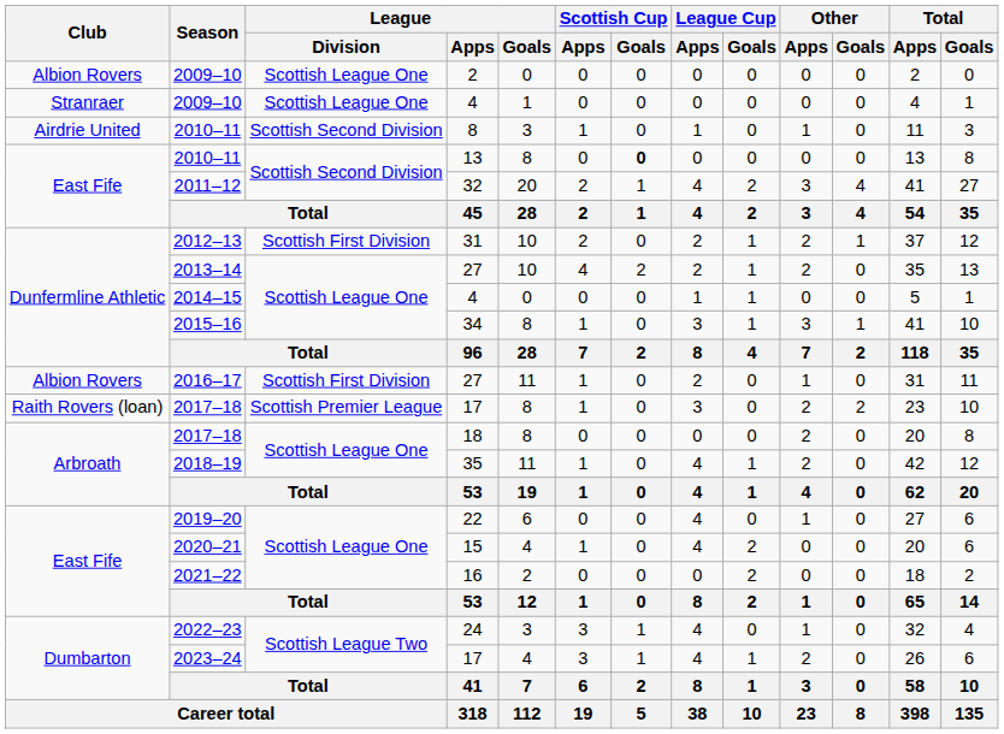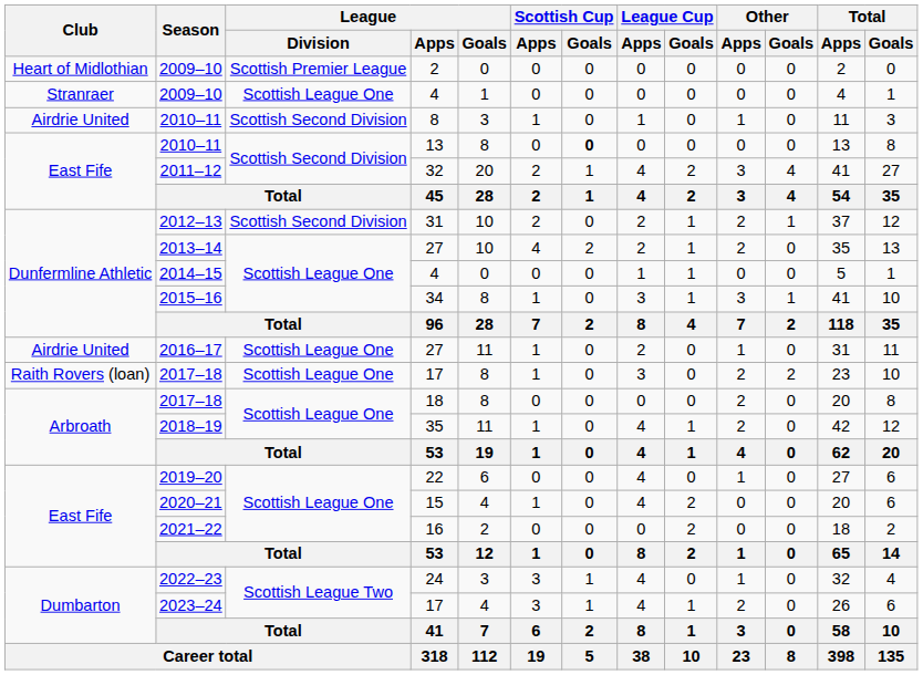 <table class="wikitable" style="text-align: center">
 <tr>
 <th rowspan="2">Club</th>
 <th rowspan="2">Season</th>
 <th colspan="3">League</th>
 <th colspan="2"><a href='#'>Scottish Cup</a></th>
 <th colspan="2"><a href='#'>League Cup</a></th>
 <th colspan="2">Other</th>
 <th colspan="2">Total</th>
 </tr>
 <tr>
 <th>Division</th>
 <th>Apps</th>
 <th>Goals</th>
 <th>Apps</th>
 <th>Goals</th>
 <th>Apps</th>
 <th>Goals</th>
 <th>Apps</th>
 <th>Goals</th>
 <th>Apps</th>
 <th>Goals</th>
 </tr>
 <tr>
-<td><a href='#'>Albion Rovers</a></td>
+<td><a href='#'>Heart of Midlothian</a></td>
 <td><a href='#'>2009–10</a></td>
-<td rowspan="1"><a href='#'>Scottish League One</a></td>
+<td><a href='#'>Scottish Premier League</a></td>
 <td>2</td>
 <td>0</td>
 <td>0</td>
 <td>0</td>
 <td>0</td>
 <td>0</td>
 <td>0</td>
 <td>0</td>
 <td>2</td>
 <td>0</td>
 </tr>
 <tr>
 <td><a href='#'>Stranraer</a></td>
 <td><a href='#'>2009–10</a></td>
 <td rowspan="1"><a href='#'>Scottish League One</a></td>
 <td>4</td>
 <td>1</td>
 <td>0</td>
 <td>0</td>
 <td>0</td>
 <td>0</td>
 <td>0</td>
 <td>0</td>
 <td>4</td>
 <td>1</td>
 </tr>
 <tr>
 <td><a href='#'>Airdrie United</a></td>
 <td><a href='#'>2010–11</a></td>
 <td><a href='#'>Scottish Second Division</a></td>
 <td>8</td>
 <td>3</td>
 <td>1</td>
 <td>0</td>
 <td>1</td>
 <td>0</td>
 <td>1</td>
 <td>0</td>
 <td>11</td>
 <td>3</td>
 </tr>
 <tr>
 <td rowspan="3"><a href='#'>East Fife</a></td>
 <td><a href='#'>2010–11</a></td>
 <td rowspan="2"><a href='#'>Scottish Second Division</a></td>
 <td>13</td>
 <td>8</td>
 <td>0</td>
 <td><strong>0</strong></td>
 <td>0</td>
 <td>0</td>
 <td>0</td>
 <td>0</td>
 <td>13</td>
 <td>8</td>
 </tr>
 <tr>
 <td><a href='#'>2011–12</a></td>
 <td>32</td>
 <td>20</td>
 <td>2</td>
 <td>1</td>
 <td>4</td>
 <td>2</td>
 <td>3</td>
 <td>4</td>
 <td>41</td>
 <td>27</td>
 </tr>
 <tr>
 <th colspan="2">Total</th>
 <th>45</th>
 <th>28</th>
 <th>2</th>
 <th>1</th>
 <th>4</th>
 <th>2</th>
 <th>3</th>
 <th>4</th>
 <th>54</th>
 <th>35</th>
 </tr>
 <tr>
 <td rowspan="5"><a href='#'>Dunfermline Athletic</a></td>
 <td><a href='#'>2012–13</a></td>
-<td><a href='#'>Scottish First Division</a></td>
+<td><a href='#'>Scottish Second Division</a></td>
 <td>31</td>
 <td>10</td>
 <td>2</td>
 <td>0</td>
 <td>2</td>
 <td>1</td>
 <td>2</td>
 <td>1</td>
 <td>37</td>
 <td>12</td>
 </tr>
 <tr>
 <td><a href='#'>2013–14</a></td>
 <td rowspan="3"><a href='#'>Scottish League One</a></td>
 <td>27</td>
 <td>10</td>
 <td>4</td>
 <td>2</td>
 <td>2</td>
 <td>1</td>
 <td>2</td>
 <td>0</td>
 <td>35</td>
 <td>13</td>
 </tr>
 <tr>
 <td><a href='#'>2014–15</a></td>
 <td>4</td>
 <td>0</td>
 <td>0</td>
 <td>0</td>
 <td>1</td>
 <td>1</td>
 <td>0</td>
 <td>0</td>
 <td>5</td>
 <td>1</td>
 </tr>
 <tr>
 <td><a href='#'>2015–16</a></td>
 <td>34</td>
 <td>8</td>
 <td>1</td>
 <td>0</td>
 <td>3</td>
 <td>1</td>
 <td>3</td>
 <td>1</td>
 <td>41</td>
 <td>10</td>
 </tr>
 <tr>
 <th colspan="2">Total</th>
 <th>96</th>
 <th>28</th>
 <th>7</th>
 <th>2</th>
 <th>8</th>
 <th>4</th>
 <th>7</th>
 <th>2</th>
 <th>118</th>
 <th>35</th>
 </tr>
 <tr>
-<td><a href='#'>Albion Rovers</a></td>
+<td><a href='#'>Airdrie United</a></td>
 <td><a href='#'>2016–17</a></td>
-<td><a href='#'>Scottish First Division</a></td>
+<td rowspan="1"><a href='#'>Scottish League One</a></td>
 <td>27</td>
 <td>11</td>
 <td>1</td>
 <td>0</td>
 <td>2</td>
 <td>0</td>
 <td>1</td>
 <td>0</td>
 <td>31</td>
 <td>11</td>
 </tr>
 <tr>
 <td><a href='#'>Raith Rovers</a> (loan)</td>
 <td><a href='#'>2017–18</a></td>
-<td><a href='#'>Scottish Premier League</a></td>
+<td rowspan="1"><a href='#'>Scottish League One</a></td>
 <td>17</td>
 <td>8</td>
 <td>1</td>
 <td>0</td>
 <td>3</td>
 <td>0</td>
 <td>2</td>
 <td>2</td>
 <td>23</td>
 <td>10</td>
 </tr>
 <tr>
 <td rowspan="3"><a href='#'>Arbroath</a></td>
 <td><a href='#'>2017–18</a></td>
 <td rowspan="2"><a href='#'>Scottish League One</a></td>
 <td>18</td>
 <td>8</td>
 <td>0</td>
 <td>0</td>
 <td>0</td>
 <td>0</td>
 <td>2</td>
 <td>0</td>
 <td>20</td>
 <td>8</td>
 </tr>
 <tr>
 <td><a href='#'>2018–19</a></td>
 <td>35</td>
 <td>11</td>
 <td>1</td>
 <td>0</td>
 <td>4</td>
 <td>1</td>
 <td>2</td>
 <td>0</td>
 <td>42</td>
 <td>12</td>
 </tr>
 <tr>
 <th colspan="2">Total</th>
 <th>53</th>
 <th>19</th>
 <th>1</th>
 <th>0</th>
 <th>4</th>
 <th>1</th>
 <th>4</th>
 <th>0</th>
 <th>62</th>
 <th>20</th>
 </tr>
 <tr>
 <td rowspan="4"><a href='#'>East Fife</a></td>
 <td><a href='#'>2019–20</a></td>
 <td rowspan="3"><a href='#'>Scottish League One</a></td>
 <td>22</td>
 <td>6</td>
 <td>0</td>
 <td>0</td>
 <td>4</td>
 <td>0</td>
 <td>1</td>
 <td>0</td>
 <td>27</td>
 <td>6</td>
 </tr>
 <tr>
 <td><a href='#'>2020–21</a></td>
 <td>15</td>
 <td>4</td>
 <td>1</td>
 <td>0</td>
 <td>4</td>
 <td>2</td>
 <td>0</td>
 <td>0</td>
 <td>20</td>
 <td>6</td>
 </tr>
 <tr>
 <td><a href='#'>2021–22</a></td>
 <td>16</td>
 <td>2</td>
 <td>0</td>
 <td>0</td>
 <td>0</td>
 <td>2</td>
 <td>0</td>
 <td>0</td>
 <td>18</td>
 <td>2</td>
 </tr>
 <tr>
 <th colspan="2">Total</th>
 <th>53</th>
 <th>12</th>
 <th>1</th>
 <th>0</th>
 <th>8</th>
 <th>2</th>
 <th>1</th>
 <th>0</th>
 <th>65</th>
 <th>14</th>
 </tr>
 <tr>
 <td rowspan="3"><a href='#'>Dumbarton</a></td>
 <td><a href='#'>2022–23</a></td>
 <td rowspan="2"><a href='#'>Scottish League Two</a></td>
 <td>24</td>
 <td>3</td>
 <td>3</td>
 <td>1</td>
 <td>4</td>
 <td>0</td>
 <td>1</td>
 <td>0</td>
 <td>32</td>
 <td>4</td>
 </tr>
 <tr>
 <td><a href='#'>2023–24</a></td>
 <td>17</td>
 <td>4</td>
 <td>3</td>
 <td>1</td>
 <td>4</td>
 <td>1</td>
 <td>2</td>
 <td>0</td>
 <td>26</td>
 <td>6</td>
 </tr>
 <tr>
 <th colspan="2">Total</th>
 <th>41</th>
 <th>7</th>
 <th>6</th>
 <th>2</th>
 <th>8</th>
 <th>1</th>
 <th>3</th>
 <th>0</th>
 <th>58</th>
 <th>10</th>
 </tr>
 <tr>
 <th colspan="3">Career total</th>
 <th>318</th>
 <th>112</th>
 <th>19</th>
 <th>5</th>
 <th>38</th>
 <th>10</th>
 <th>23</th>
 <th>8</th>
 <th>398</th>
 <th>135</th>
 </tr>
 </table>
